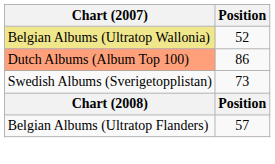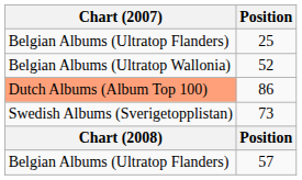 <table class="wikitable sortable">
 <tr>
 <th>Chart (2007)</th>
 <th>Position</th>
 </tr>
 <tr>
-<td style="background: khaki;">Belgian Albums (Ultratop Wallonia)</td>
+<td>Belgian Albums (Ultratop Flanders)</td>
+<td style="text-align:center;">25</td>
+</tr>
+<tr>
+<td>Belgian Albums (Ultratop Wallonia)</td>
 <td style="text-align:center;">52</td>
 </tr>
 <tr>
 <td style="background: lightsalmon;">Dutch Albums (Album Top 100)</td>
 <td style="text-align:center;">86</td>
 </tr>
 <tr>
 <td>Swedish Albums (Sverigetopplistan)</td>
 <td style="text-align:center;">73</td>
 </tr>
 <tr>
 <th>Chart (2008)</th>
 <th>Position</th>
 </tr>
 <tr>
 <td>Belgian Albums (Ultratop Flanders)</td>
 <td style="text-align:center;">57</td>
 </tr>
 </table>
